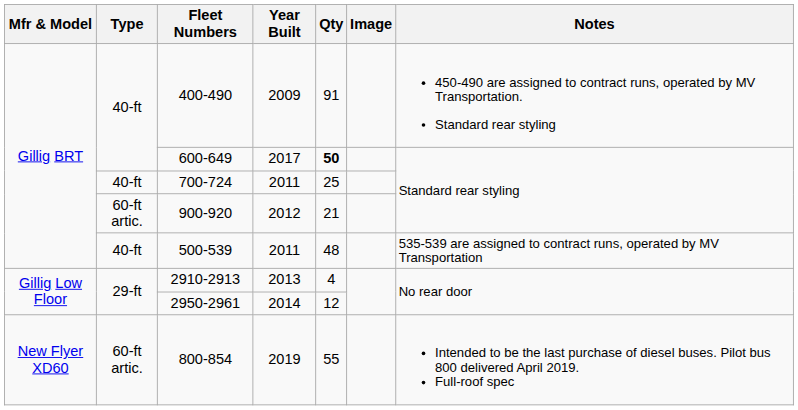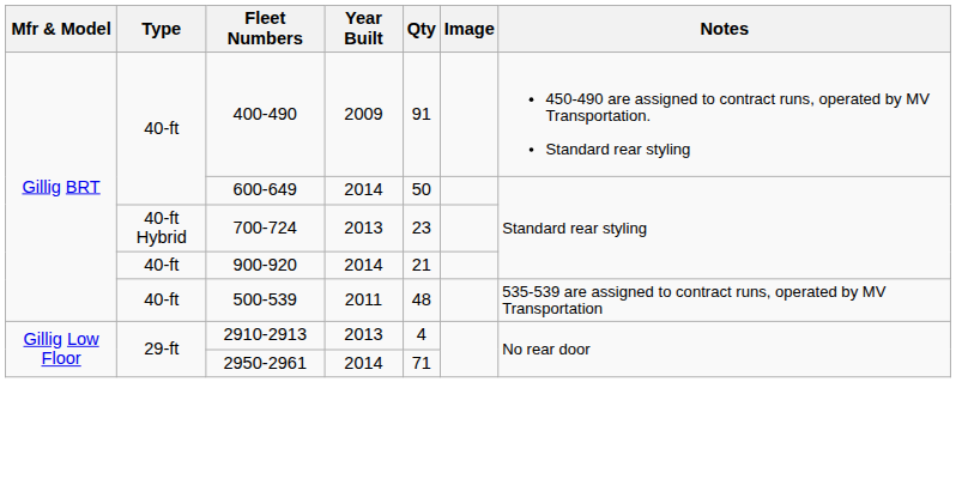 <table class="wikitable sortable" style="text-align:center">
 <tr>
 <th>Mfr & Model</th>
 <th>Type</th>
 <th>Fleet Numbers</th>
 <th>Year Built</th>
 <th>Qty</th>
 <th class="unsortable">Image</th>
 <th class="unsortable">Notes</th>
 </tr>
 <tr>
 <td rowspan=5><a href='#'>Gillig</a> <a href='#'>BRT</a></td>
 <td rowspan=2>40-ft</td>
 <td>400-490</td>
 <td>2009</td>
 <td>91</td>
 <td></td>
 <td style="font-size:90%;text-align:left;"><br><ul><li>450-490 are assigned to contract runs, operated by MV Transportation.</li></ul><ul><li>Standard rear styling</li></ul></td>
 </tr>
 <tr>
 <td>600-649</td>
-<td>2017</td>
-<td><strong>50</strong></td>
+<td>2014</td>
+<td>50</td>
 <td></td>
 <td rowspan="3"  style="font-size:90%;text-align:left;">Standard rear styling</td>
 </tr>
 <tr>
-<td>40-ft</td>
+<td>40-ft Hybrid</td>
 <td>700-724</td>
-<td>2011</td>
-<td>25</td>
+<td>2013</td>
+<td>23</td>
 <td></td>
 </tr>
 <tr>
-<td>60-ft artic.</td>
+<td>40-ft</td>
 <td>900-920</td>
-<td>2012</td>
+<td>2014</td>
 <td>21</td>
 <td></td>
 </tr>
 <tr>
 <td>40-ft</td>
 <td>500-539</td>
 <td>2011</td>
 <td>48</td>
 <td></td>
 <td style="font-size:90%;text-align:left;">535-539 are assigned to contract runs, operated by MV Transportation</td>
 </tr>
 <tr>
 <td rowspan="2"><a href='#'>Gillig</a> <a href='#'>Low Floor</a></td>
 <td rowspan="2">29-ft</td>
 <td>2910-2913</td>
 <td>2013</td>
 <td>4</td>
 <td rowspan="2"></td>
 <td rowspan="2" style="font-size:90%;text-align:left;">No rear door</td>
 </tr>
 <tr>
 <td>2950-2961</td>
 <td>2014</td>
-<td>12</td>
-</tr>
-<tr>
-<td><a href='#'>New Flyer</a> <a href='#'>XD60</a></td>
-<td>60-ft artic.</td>
-<td>800-854</td>
-<td>2019</td>
-<td>55</td>
-<td></td>
-<td style="font-size:90%;text-align:left;"><br><ul><li>Intended to be the last purchase of diesel buses. Pilot bus 800 delivered April 2019.</li><li>Full-roof spec</li></ul></td>
+<td>71</td>
 </tr>
 </table>
